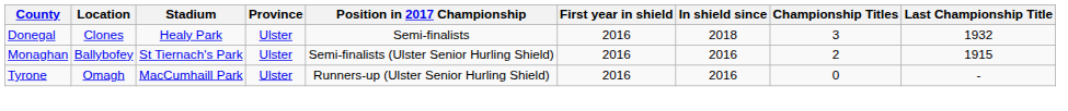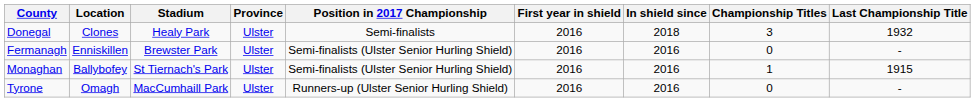 <table class="wikitable sortable" style="text-align:center">
 <tr>
 <th><a href='#'>County</a></th>
 <th>Location</th>
 <th>Stadium</th>
 <th>Province</th>
 <th>Position in <a href='#'>2017</a> Championship</th>
 <th>First year in shield</th>
 <th>In shield since</th>
 <th>Championship Titles</th>
 <th>Last Championship Title</th>
 </tr>
 <tr>
 <td style="text-align:left"> <a href='#'>Donegal</a></td>
 <td><a href='#'>Clones</a></td>
 <td><a href='#'>Healy Park</a></td>
 <td><a href='#'>Ulster</a></td>
 <td>Semi-finalists</td>
 <td>2016</td>
 <td>2018</td>
 <td>3</td>
 <td>1932</td>
 </tr>
 <tr>
+<td style="text-align:left"> <a href='#'>Fermanagh</a></td>
+<td><a href='#'>Enniskillen</a></td>
+<td><a href='#'>Brewster Park</a></td>
+<td><a href='#'>Ulster</a></td>
+<td>Semi-finalists (Ulster Senior Hurling Shield)</td>
+<td>2016</td>
+<td>2016</td>
+<td>0</td>
+<td>-</td>
+</tr>
+<tr>
 <td style="text-align:left"> <a href='#'>Monaghan</a></td>
 <td><a href='#'>Ballybofey</a></td>
 <td><a href='#'>St Tiernach's Park</a></td>
 <td><a href='#'>Ulster</a></td>
 <td>Semi-finalists (Ulster Senior Hurling Shield)</td>
 <td>2016</td>
 <td>2016</td>
-<td>2</td>
+<td>1</td>
 <td>1915</td>
 </tr>
 <tr>
 <td style="text-align:left"> <a href='#'>Tyrone</a></td>
 <td><a href='#'>Omagh</a></td>
 <td><a href='#'>MacCumhaill Park</a></td>
 <td><a href='#'>Ulster</a></td>
 <td>Runners-up (Ulster Senior Hurling Shield)</td>
 <td>2016</td>
 <td>2016</td>
 <td>0</td>
 <td>-</td>
 </tr>
 </table>
